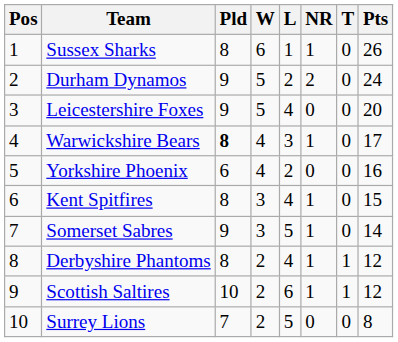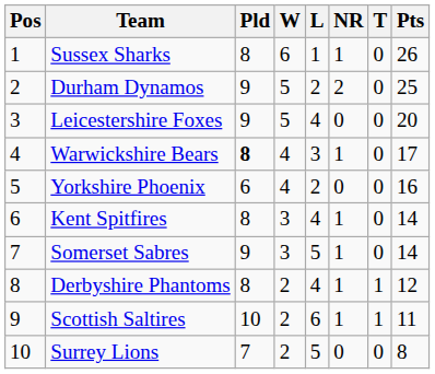 <table class="wikitable">
 <tr>
 <th>Pos</th>
 <th>Team</th>
 <th>Pld</th>
 <th>W</th>
 <th>L</th>
 <th>NR</th>
 <th>T</th>
 <th>Pts</th>
 </tr>
 <tr>
 <td>1</td>
 <td><a href='#'>Sussex Sharks</a></td>
 <td>8</td>
 <td>6</td>
 <td>1</td>
 <td>1</td>
 <td>0</td>
 <td>26</td>
 </tr>
 <tr>
 <td>2</td>
 <td><a href='#'>Durham Dynamos</a></td>
 <td>9</td>
 <td>5</td>
 <td>2</td>
 <td>2</td>
 <td>0</td>
-<td>24</td>
+<td>25</td>
 </tr>
 <tr>
 <td>3</td>
 <td><a href='#'>Leicestershire Foxes</a></td>
 <td>9</td>
 <td>5</td>
 <td>4</td>
 <td>0</td>
 <td>0</td>
 <td>20</td>
 </tr>
 <tr>
 <td>4</td>
 <td><a href='#'>Warwickshire Bears</a></td>
 <td><strong>8</strong></td>
 <td>4</td>
 <td>3</td>
 <td>1</td>
 <td>0</td>
 <td>17</td>
 </tr>
 <tr>
 <td>5</td>
 <td><a href='#'>Yorkshire Phoenix</a></td>
 <td>6</td>
 <td>4</td>
 <td>2</td>
 <td>0</td>
 <td>0</td>
 <td>16</td>
 </tr>
 <tr>
 <td>6</td>
 <td><a href='#'>Kent Spitfires</a></td>
 <td>8</td>
 <td>3</td>
 <td>4</td>
 <td>1</td>
 <td>0</td>
-<td>15</td>
+<td>14</td>
 </tr>
 <tr>
 <td>7</td>
 <td><a href='#'>Somerset Sabres</a></td>
 <td>9</td>
 <td>3</td>
 <td>5</td>
 <td>1</td>
 <td>0</td>
 <td>14</td>
 </tr>
 <tr>
 <td>8</td>
 <td><a href='#'>Derbyshire Phantoms</a></td>
 <td>8</td>
 <td>2</td>
 <td>4</td>
 <td>1</td>
 <td>1</td>
 <td>12</td>
 </tr>
 <tr>
 <td>9</td>
 <td><a href='#'>Scottish Saltires</a></td>
 <td>10</td>
 <td>2</td>
 <td>6</td>
 <td>1</td>
 <td>1</td>
-<td>12</td>
+<td>11</td>
 </tr>
 <tr>
 <td>10</td>
 <td><a href='#'>Surrey Lions</a></td>
 <td>7</td>
 <td>2</td>
 <td>5</td>
 <td>0</td>
 <td>0</td>
 <td>8</td>
 </tr>
 </table>
